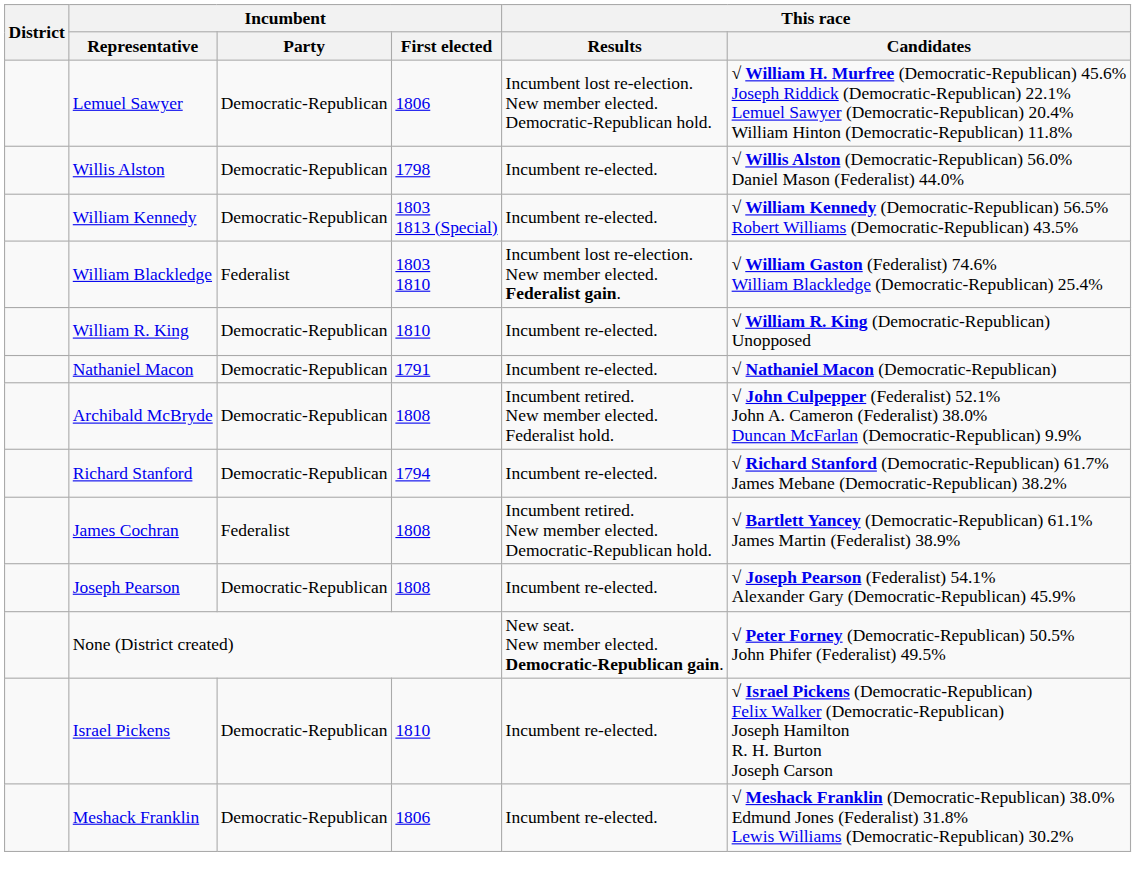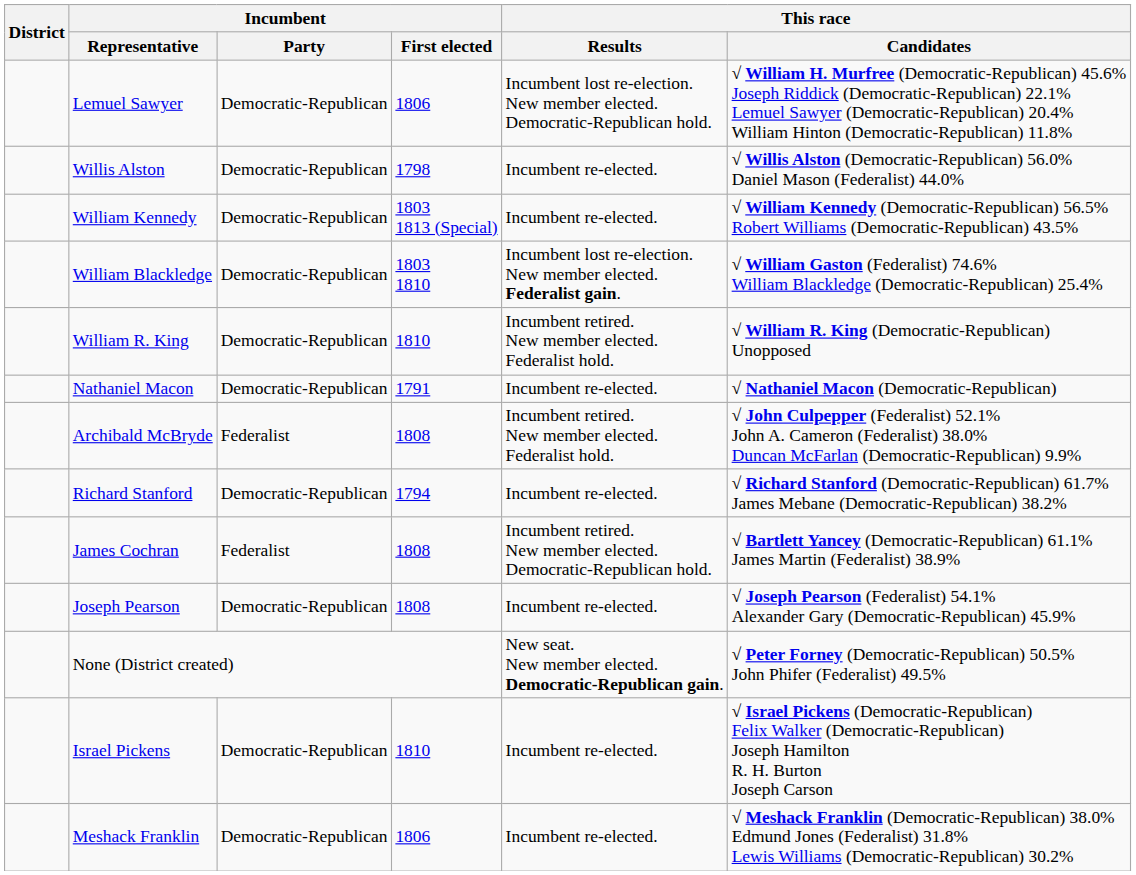 <table class=wikitable>
 <tr>
 <th rowspan=2>District</th>
 <th colspan=3>Incumbent</th>
 <th colspan=2>This race</th>
 </tr>
 <tr>
 <th>Representative</th>
 <th>Party</th>
 <th>First elected</th>
 <th>Results</th>
 <th>Candidates</th>
 </tr>
 <tr>
 <td></td>
 <td><a href='#'>Lemuel Sawyer</a></td>
 <td>Democratic-Republican</td>
 <td><a href='#'>1806</a></td>
 <td>Incumbent lost re-election.<br>New member elected.<br>Democratic-Republican hold.</td>
 <td nowrap><strong>√ <a href='#'>William H. Murfree</a></strong> (Democratic-Republican) 45.6%<br><a href='#'>Joseph Riddick</a> (Democratic-Republican) 22.1%<br><a href='#'>Lemuel Sawyer</a> (Democratic-Republican) 20.4%<br>William Hinton (Democratic-Republican) 11.8%</td>
 </tr>
 <tr>
 <td></td>
 <td><a href='#'>Willis Alston</a></td>
 <td>Democratic-Republican</td>
 <td><a href='#'>1798</a></td>
 <td>Incumbent re-elected.</td>
 <td nowrap><strong>√ <a href='#'>Willis Alston</a></strong> (Democratic-Republican) 56.0%<br>Daniel Mason (Federalist) 44.0%</td>
 </tr>
 <tr>
 <td></td>
 <td><a href='#'>William Kennedy</a></td>
 <td>Democratic-Republican</td>
 <td><a href='#'>1803</a><br><a href='#'>1813 (Special)</a></td>
 <td>Incumbent re-elected.</td>
 <td nowrap><strong>√ <a href='#'>William Kennedy</a></strong> (Democratic-Republican) 56.5%<br><a href='#'>Robert Williams</a> (Democratic-Republican) 43.5%</td>
 </tr>
 <tr>
 <td></td>
 <td><a href='#'>William Blackledge</a></td>
-<td>Federalist</td>
+<td>Democratic-Republican</td>
 <td><a href='#'>1803</a><br><a href='#'>1810</a></td>
 <td>Incumbent lost re-election.<br>New member elected.<br><strong>Federalist gain</strong>.</td>
 <td nowrap><strong>√ <a href='#'>William Gaston</a></strong> (Federalist) 74.6%<br><a href='#'>William Blackledge</a> (Democratic-Republican) 25.4%</td>
 </tr>
 <tr>
 <td></td>
 <td><a href='#'>William R. King</a></td>
 <td>Democratic-Republican</td>
 <td><a href='#'>1810</a></td>
-<td>Incumbent re-elected.</td>
+<td>Incumbent retired.<br>New member elected.<br>Federalist hold.</td>
 <td nowrap><strong>√ <a href='#'>William R. King</a></strong> (Democratic-Republican)<br>Unopposed</td>
 </tr>
 <tr>
 <td></td>
 <td><a href='#'>Nathaniel Macon</a></td>
 <td>Democratic-Republican</td>
 <td><a href='#'>1791</a></td>
 <td>Incumbent re-elected.</td>
 <td nowrap><strong>√ <a href='#'>Nathaniel Macon</a></strong> (Democratic-Republican)</td>
 </tr>
 <tr>
 <td></td>
 <td><a href='#'>Archibald McBryde</a></td>
-<td>Democratic-Republican</td>
+<td>Federalist</td>
 <td><a href='#'>1808</a></td>
 <td>Incumbent retired.<br>New member elected.<br>Federalist hold.</td>
 <td nowrap><strong>√ <a href='#'>John Culpepper</a></strong> (Federalist) 52.1%<br>John A. Cameron (Federalist) 38.0%<br><a href='#'>Duncan McFarlan</a> (Democratic-Republican) 9.9%</td>
 </tr>
 <tr>
 <td></td>
 <td><a href='#'>Richard Stanford</a></td>
 <td>Democratic-Republican</td>
 <td><a href='#'>1794</a></td>
 <td>Incumbent re-elected.</td>
 <td nowrap><strong>√ <a href='#'>Richard Stanford</a></strong> (Democratic-Republican) 61.7%<br>James Mebane (Democratic-Republican) 38.2%</td>
 </tr>
 <tr>
 <td></td>
 <td><a href='#'>James Cochran</a></td>
 <td>Federalist</td>
 <td><a href='#'>1808</a></td>
 <td>Incumbent retired.<br>New member elected.<br>Democratic-Republican hold.</td>
 <td nowrap><strong>√ <a href='#'>Bartlett Yancey</a></strong> (Democratic-Republican) 61.1%<br>James Martin (Federalist) 38.9%</td>
 </tr>
 <tr>
 <td></td>
 <td><a href='#'>Joseph Pearson</a></td>
 <td>Democratic-Republican</td>
 <td><a href='#'>1808</a></td>
 <td>Incumbent re-elected.</td>
 <td nowrap><strong>√ <a href='#'>Joseph Pearson</a></strong> (Federalist) 54.1%<br>Alexander Gary (Democratic-Republican) 45.9%</td>
 </tr>
 <tr>
 <td></td>
 <td colspan=3>None (District created)</td>
 <td>New seat.<br>New member elected.<br><strong>Democratic-Republican gain</strong>.</td>
 <td nowrap><strong>√ <a href='#'>Peter Forney</a></strong> (Democratic-Republican) 50.5%<br>John Phifer (Federalist) 49.5%</td>
 </tr>
 <tr>
 <td></td>
 <td><a href='#'>Israel Pickens</a><br></td>
 <td>Democratic-Republican</td>
 <td><a href='#'>1810</a></td>
 <td>Incumbent re-elected.</td>
 <td nowrap><strong>√ <a href='#'>Israel Pickens</a></strong> (Democratic-Republican)<br><a href='#'>Felix Walker</a> (Democratic-Republican)<br>Joseph Hamilton<br>R. H. Burton<br>Joseph Carson</td>
 </tr>
 <tr>
 <td></td>
 <td><a href='#'>Meshack Franklin</a><br></td>
 <td>Democratic-Republican</td>
 <td><a href='#'>1806</a></td>
 <td>Incumbent re-elected.</td>
 <td nowrap><strong>√ <a href='#'>Meshack Franklin</a></strong> (Democratic-Republican) 38.0%<br>Edmund Jones (Federalist) 31.8%<br><a href='#'>Lewis Williams</a> (Democratic-Republican) 30.2%</td>
 </tr>
 </table>
